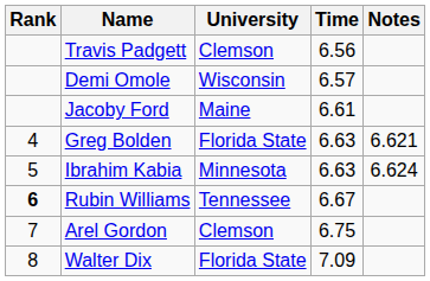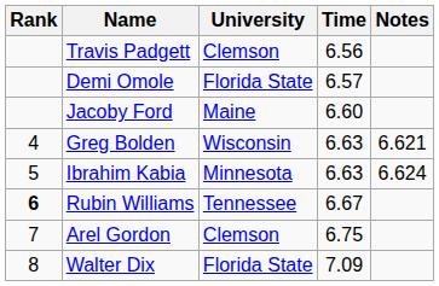 <table class="wikitable sortable" style="text-align:center">
 <tr>
 <th>Rank</th>
 <th>Name</th>
 <th>University</th>
 <th>Time</th>
 <th>Notes</th>
 </tr>
 <tr>
 <td></td>
 <td align=left><a href='#'>Travis Padgett</a></td>
 <td align=left><a href='#'>Clemson</a></td>
 <td>6.56</td>
 <td></td>
 </tr>
 <tr>
 <td></td>
 <td align=left><a href='#'>Demi Omole</a></td>
-<td align="left"><a href='#'>Wisconsin</a></td>
+<td align="left"><a href='#'>Florida State</a></td>
 <td>6.57</td>
 <td></td>
 </tr>
 <tr>
 <td></td>
 <td align=left><a href='#'>Jacoby Ford</a></td>
 <td align="left"><a href='#'>Maine</a></td>
-<td>6.61</td>
+<td>6.60</td>
 <td></td>
 </tr>
 <tr>
 <td>4</td>
 <td align=left><a href='#'>Greg Bolden</a></td>
-<td align="left"><a href='#'>Florida State</a></td>
+<td align="left"><a href='#'>Wisconsin</a></td>
 <td>6.63</td>
 <td>6.621</td>
 </tr>
 <tr>
 <td>5</td>
 <td align=left><a href='#'>Ibrahim Kabia</a> </td>
 <td align=left><a href='#'>Minnesota</a></td>
 <td>6.63</td>
 <td>6.624</td>
 </tr>
 <tr>
 <td><strong>6</strong></td>
 <td align=left><a href='#'>Rubin Williams</a></td>
 <td align=left><a href='#'>Tennessee</a></td>
 <td>6.67</td>
 <td></td>
 </tr>
 <tr>
 <td>7</td>
 <td align=left><a href='#'>Arel Gordon</a></td>
 <td align=left><a href='#'>Clemson</a></td>
 <td>6.75</td>
 <td></td>
 </tr>
 <tr>
 <td>8</td>
 <td align=left><a href='#'>Walter Dix</a></td>
 <td align=left><a href='#'>Florida State</a></td>
 <td>7.09</td>
 <td></td>
 </tr>
 </table>
